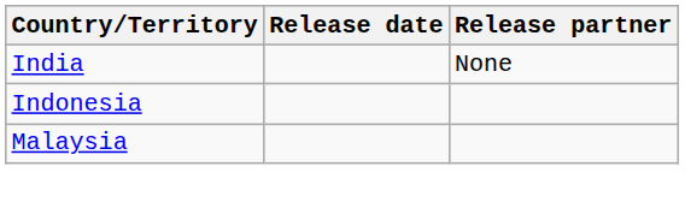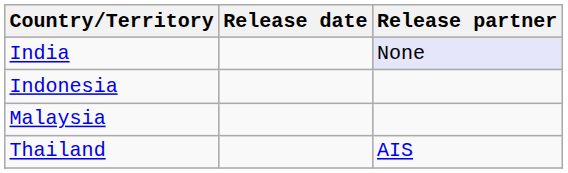 <table class="wikitable sortable plainrowheaders">
 <tr>
 <th scope="col">Country/Territory</th>
 <th scope="col">Release date</th>
 <th scope="col">Release partner</th>
 </tr>
 <tr>
 <td><a href='#'>India</a></td>
 <td scope="row"></td>
-<td>None</td>
+<td style="background: lavender;">None</td>
 </tr>
 <tr>
 <td><a href='#'>Indonesia</a></td>
 <td scope="row"></td>
 <td></td>
 </tr>
 <tr>
 <td><a href='#'>Malaysia</a></td>
 <td scope="row"></td>
 <td></td>
 </tr>
+<tr>
+<td><a href='#'>Thailand</a></td>
+<td scope="row"></td>
+<td><a href='#'>AIS</a></td>
+</tr>
 </table>
